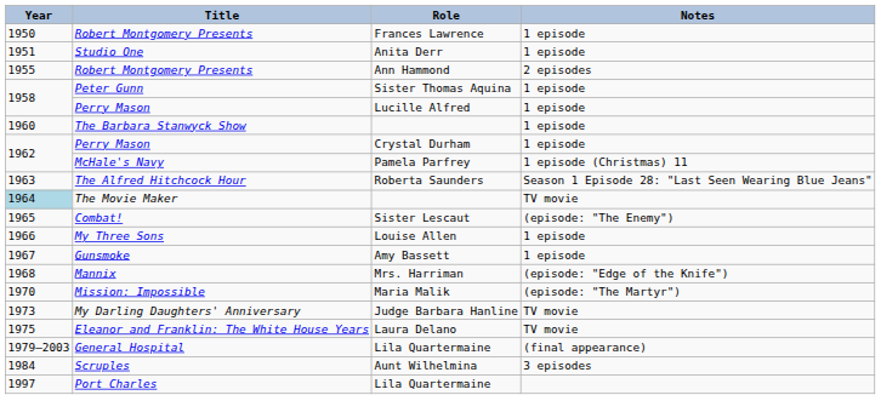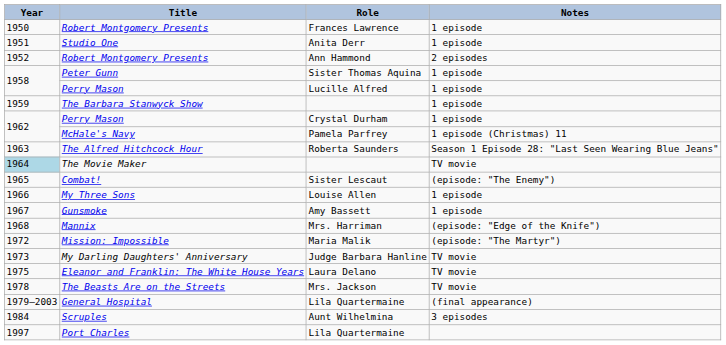 <table class="wikitable">
 <tr>
 <th style="background:#B0C4DE;">Year</th>
 <th style="background:#B0C4DE;">Title</th>
 <th style="background:#B0C4DE;">Role</th>
 <th style="background:#B0C4DE;">Notes</th>
 </tr>
 <tr>
 <td>1950</td>
 <td><em><a href='#'>Robert Montgomery Presents</a></em></td>
 <td>Frances Lawrence</td>
 <td>1 episode</td>
 </tr>
 <tr>
 <td>1951</td>
 <td><em><a href='#'>Studio One</a></em></td>
 <td>Anita Derr</td>
 <td>1 episode</td>
 </tr>
 <tr>
-<td>1955</td>
+<td>1952</td>
 <td><em><a href='#'>Robert Montgomery Presents</a></em></td>
 <td>Ann Hammond</td>
 <td>2 episodes</td>
 </tr>
 <tr>
 <td rowspan=2>1958</td>
 <td><em><a href='#'>Peter Gunn</a></em></td>
 <td>Sister Thomas Aquina</td>
 <td>1 episode</td>
 </tr>
 <tr>
 <td><em><a href='#'>Perry Mason</a></em></td>
 <td>Lucille Alfred</td>
 <td>1 episode</td>
 </tr>
 <tr>
-<td>1960</td>
+<td>1959</td>
 <td><em><a href='#'>The Barbara Stanwyck Show</a></em></td>
 <td></td>
 <td>1 episode</td>
 </tr>
 <tr>
 <td rowspan=2>1962</td>
 <td><em><a href='#'>Perry Mason</a></em></td>
 <td>Crystal Durham</td>
 <td>1 episode</td>
 </tr>
 <tr>
 <td><em><a href='#'>McHale's Navy</a></em></td>
 <td>Pamela Parfrey</td>
 <td>1 episode (Christmas) 11</td>
 </tr>
 <tr>
 <td>1963</td>
 <td><em><a href='#'>The Alfred Hitchcock Hour</a></em></td>
 <td>Roberta Saunders</td>
 <td>Season 1 Episode 28: "Last Seen Wearing Blue Jeans"</td>
 </tr>
 <tr>
 <td style="background: lightblue;">1964</td>
 <td><em>The Movie Maker</em></td>
 <td></td>
 <td>TV movie</td>
 </tr>
 <tr>
 <td>1965</td>
 <td><em><a href='#'>Combat!</a></em></td>
 <td>Sister Lescaut</td>
 <td>(episode: "The Enemy")</td>
 </tr>
 <tr>
 <td>1966</td>
 <td><em><a href='#'>My Three Sons</a></em></td>
 <td>Louise Allen</td>
 <td>1 episode</td>
 </tr>
 <tr>
 <td>1967</td>
 <td><em><a href='#'>Gunsmoke</a></em></td>
 <td>Amy Bassett</td>
 <td>1 episode</td>
 </tr>
 <tr>
 <td>1968</td>
 <td><em><a href='#'>Mannix</a></em></td>
 <td>Mrs. Harriman</td>
 <td>(episode: "Edge of the Knife")</td>
 </tr>
 <tr>
-<td>1970</td>
+<td>1972</td>
 <td><em><a href='#'>Mission: Impossible</a></em></td>
 <td>Maria Malik</td>
 <td>(episode: "The Martyr")</td>
 </tr>
 <tr>
 <td>1973</td>
 <td><em>My Darling Daughters' Anniversary</em></td>
 <td>Judge Barbara Hanline</td>
 <td>TV movie</td>
 </tr>
 <tr>
 <td>1975</td>
 <td><em><a href='#'>Eleanor and Franklin: The White House Years</a></em></td>
 <td>Laura Delano</td>
+<td>TV movie</td>
+</tr>
+<tr>
+<td>1978</td>
+<td><em><a href='#'>The Beasts Are on the Streets</a></em></td>
+<td>Mrs. Jackson</td>
 <td>TV movie</td>
 </tr>
 <tr>
 <td>1979–2003</td>
 <td><em><a href='#'>General Hospital</a></em></td>
 <td>Lila Quartermaine</td>
 <td>(final appearance)</td>
 </tr>
 <tr>
 <td>1984</td>
 <td><em><a href='#'>Scruples</a></em></td>
 <td>Aunt Wilhelmina</td>
 <td>3 episodes</td>
 </tr>
 <tr>
 <td>1997</td>
 <td><em><a href='#'>Port Charles</a></em></td>
 <td>Lila Quartermaine</td>
 <td></td>
 </tr>
 </table>
